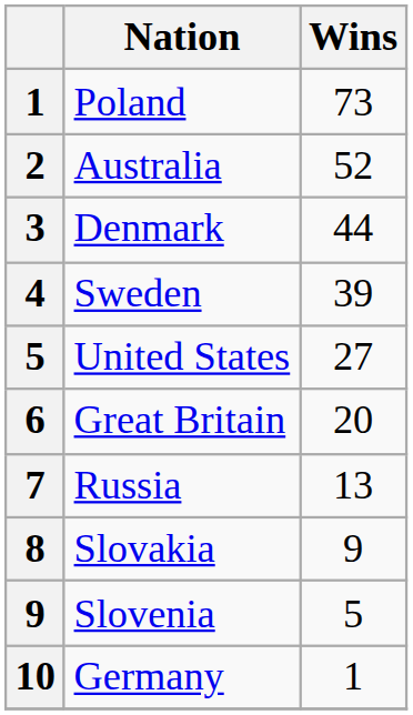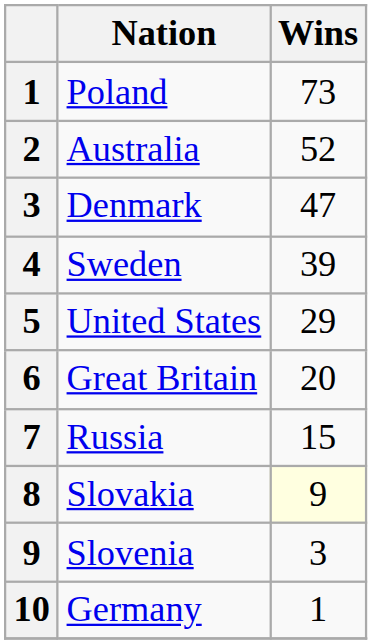 <table class="wikitable" style="text-align:center">
 <tr>
 <th></th>
 <th>Nation</th>
 <th>Wins</th>
 </tr>
 <tr>
 <th>1</th>
 <td align=left> <a href='#'>Poland</a></td>
 <td>73</td>
 </tr>
 <tr>
 <th>2</th>
 <td align=left> <a href='#'>Australia</a></td>
 <td>52</td>
 </tr>
 <tr>
 <th>3</th>
 <td align=left> <a href='#'>Denmark</a></td>
-<td>44</td>
+<td>47</td>
 </tr>
 <tr>
 <th>4</th>
 <td align=left> <a href='#'>Sweden</a></td>
 <td>39</td>
 </tr>
 <tr>
 <th>5</th>
 <td align=left> <a href='#'>United States</a></td>
-<td>27</td>
+<td>29</td>
 </tr>
 <tr>
 <th>6</th>
 <td align=left> <a href='#'>Great Britain</a></td>
 <td>20</td>
 </tr>
 <tr>
 <th>7</th>
 <td align=left> <a href='#'>Russia</a></td>
-<td>13</td>
+<td>15</td>
 </tr>
 <tr>
 <th>8</th>
 <td align=left> <a href='#'>Slovakia</a></td>
-<td>9</td>
+<td style="background: lightyellow;">9</td>
 </tr>
 <tr>
 <th>9</th>
 <td align=left> <a href='#'>Slovenia</a></td>
-<td>5</td>
+<td>3</td>
 </tr>
 <tr>
 <th>10</th>
 <td align=left> <a href='#'>Germany</a></td>
 <td>1</td>
 </tr>
 <tr>
 </tr>
 </table>
